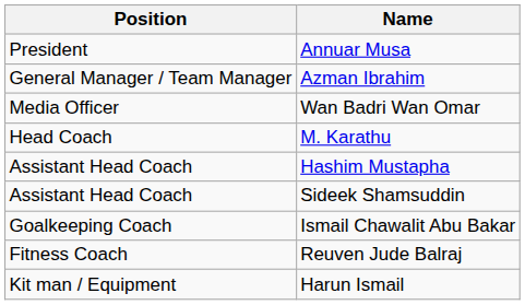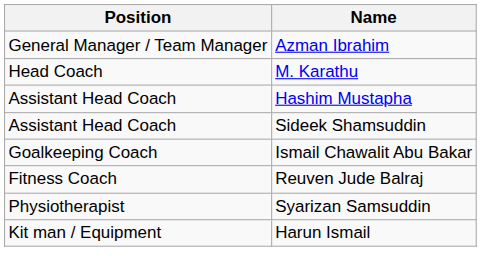 <table class="wikitable">
 <tr>
 <th>Position</th>
 <th>Name</th>
 </tr>
 <tr>
-<td>President</td>
-<td>  <a href='#'>Annuar Musa</a></td>
-</tr>
-<tr>
 <td>General Manager / Team Manager</td>
 <td>  <a href='#'>Azman Ibrahim</a></td>
-</tr>
-<tr>
-<td>Media Officer</td>
-<td>  Wan Badri Wan Omar</td>
 </tr>
 <tr>
 <td>Head Coach</td>
 <td>  <a href='#'>M. Karathu</a></td>
 </tr>
 <tr>
 <td>Assistant Head Coach</td>
 <td>  <a href='#'>Hashim Mustapha</a></td>
 </tr>
 <tr>
 <td>Assistant Head Coach</td>
 <td>  Sideek Shamsuddin</td>
 </tr>
 <tr>
 <td>Goalkeeping Coach</td>
 <td>  Ismail Chawalit Abu Bakar</td>
 </tr>
 <tr>
 <td>Fitness Coach</td>
 <td> Reuven Jude Balraj</td>
 </tr>
 <tr>
+<td>Physiotherapist</td>
+<td> Syarizan Samsuddin</td>
+</tr>
+<tr>
 <td>Kit man / Equipment</td>
 <td> Harun Ismail</td>
 </tr>
 </table>
